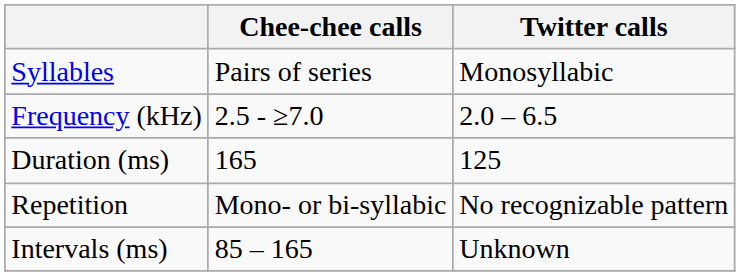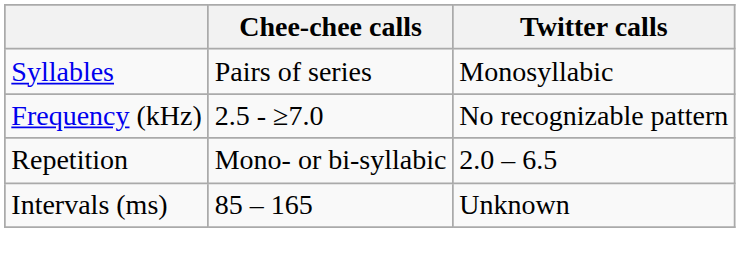 <table class="wikitable">
 <tr>
 <th></th>
 <th>Chee-chee calls</th>
 <th>Twitter calls</th>
 </tr>
 <tr>
 <td><a href='#'>Syllables</a></td>
 <td>Pairs of series</td>
 <td>Monosyllabic</td>
 </tr>
 <tr>
 <td><a href='#'>Frequency</a> (kHz)</td>
 <td>2.5 - ≥7.0</td>
-<td>2.0 – 6.5</td>
-</tr>
-<tr>
-<td>Duration (ms)</td>
-<td>165</td>
-<td>125</td>
+<td>No recognizable pattern</td>
 </tr>
 <tr>
 <td>Repetition</td>
 <td>Mono- or bi-syllabic</td>
-<td>No recognizable pattern</td>
+<td>2.0 – 6.5</td>
 </tr>
 <tr>
 <td>Intervals (ms)</td>
 <td>85 – 165</td>
 <td>Unknown</td>
 </tr>
 </table>
